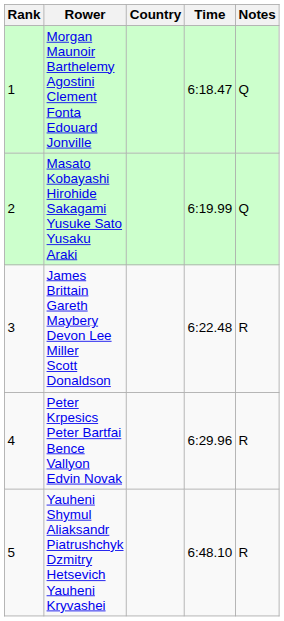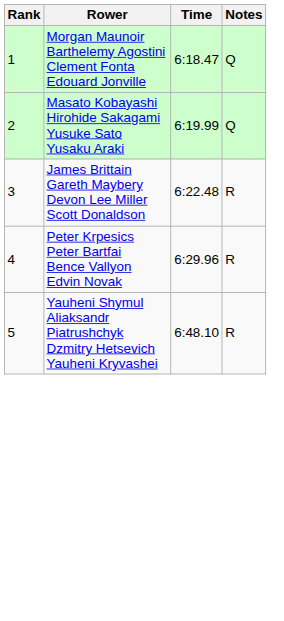 <table class="wikitable" width=50%>
 <tr>
 <th>Rank</th>
 <th>Rower</th>
-<th>Country</th>
 <th>Time</th>
 <th>Notes</th>
 </tr>
 <tr bgcolor=ccffcc>
 <td>1</td>
 <td><a href='#'>Morgan Maunoir</a><br><a href='#'>Barthelemy Agostini</a><br><a href='#'>Clement Fonta</a><br><a href='#'>Edouard Jonville</a></td>
-<td></td>
 <td>6:18.47</td>
 <td>Q</td>
 </tr>
 <tr bgcolor=ccffcc>
 <td>2</td>
 <td><a href='#'>Masato Kobayashi</a><br><a href='#'>Hirohide Sakagami</a><br><a href='#'>Yusuke Sato</a><br><a href='#'>Yusaku Araki</a></td>
-<td></td>
 <td>6:19.99</td>
 <td>Q</td>
 </tr>
 <tr>
 <td>3</td>
 <td><a href='#'>James Brittain</a><br><a href='#'>Gareth Maybery</a><br><a href='#'>Devon Lee Miller</a><br><a href='#'>Scott Donaldson</a></td>
-<td></td>
 <td>6:22.48</td>
 <td>R</td>
 </tr>
 <tr>
 <td>4</td>
 <td><a href='#'>Peter Krpesics</a><br><a href='#'>Peter Bartfai</a><br><a href='#'>Bence Vallyon</a><br><a href='#'>Edvin Novak</a></td>
-<td></td>
 <td>6:29.96</td>
 <td>R</td>
 </tr>
 <tr>
 <td>5</td>
 <td><a href='#'>Yauheni Shymul</a><br><a href='#'>Aliaksandr Piatrushchyk</a><br><a href='#'>Dzmitry Hetsevich</a><br><a href='#'>Yauheni Kryvashei</a></td>
-<td></td>
 <td>6:48.10</td>
 <td>R</td>
 </tr>
 </table>
